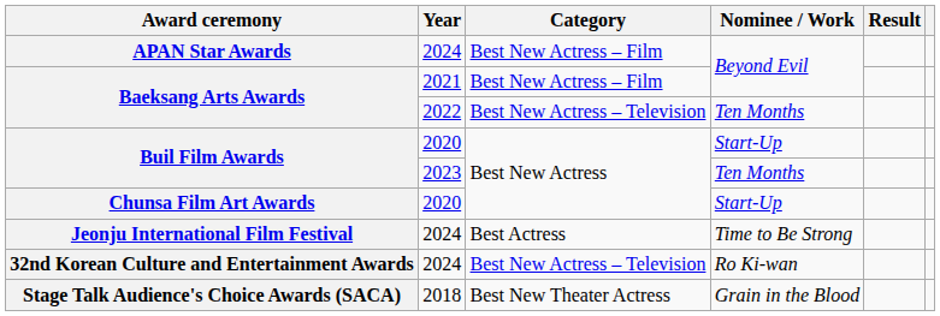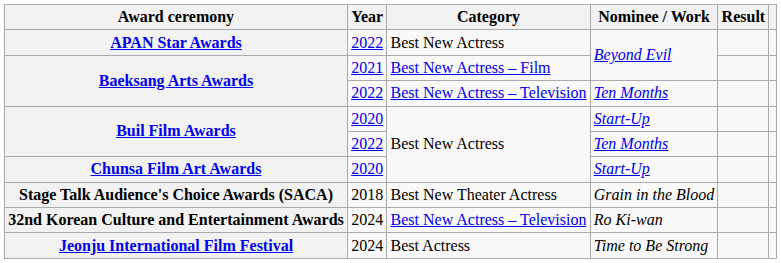 <table class="wikitable plainrowheaders sortable">
 <tr>
 <th scope="col">Award ceremony</th>
 <th scope="col">Year</th>
 <th scope="col">Category</th>
 <th scope="col">Nominee / Work</th>
 <th scope="col">Result</th>
 <th scope="col" class="unsortable"></th>
 </tr>
 <tr>
 <th scope="row"><a href='#'>APAN Star Awards</a></th>
-<td style="text-align:center"><a href='#'>2024</a></td>
-<td><a href='#'>Best New Actress – Film</a></td>
+<td style="text-align:center"><a href='#'>2022</a></td>
+<td>Best New Actress</td>
 <td rowspan="2"><em><a href='#'>Beyond Evil</a></em></td>
 <td></td>
 <td style="text-align:center"></td>
 </tr>
 <tr>
 <th scope="row" rowspan="2"><a href='#'>Baeksang Arts Awards</a></th>
 <td style="text-align:center"><a href='#'>2021</a></td>
 <td><a href='#'>Best New Actress – Film</a></td>
 <td></td>
 <td style="text-align:center"></td>
 </tr>
 <tr>
 <td style="text-align:center"><a href='#'>2022</a></td>
 <td><a href='#'>Best New Actress – Television</a></td>
 <td><em><a href='#'>Ten Months</a></em></td>
 <td></td>
 <td style="text-align:center"></td>
 </tr>
 <tr>
 <th scope="row"  rowspan="2"><a href='#'>Buil Film Awards</a></th>
 <td style="text-align:center"><a href='#'>2020</a></td>
 <td rowspan="3">Best New Actress</td>
 <td><em><a href='#'>Start-Up</a></em></td>
 <td></td>
 <td style="text-align:center"></td>
 </tr>
 <tr>
-<td style="text-align:center"><a href='#'>2023</a></td>
+<td style="text-align:center"><a href='#'>2022</a></td>
 <td><em><a href='#'>Ten Months</a></em></td>
 <td></td>
 <td style="text-align:center"></td>
 </tr>
 <tr>
 <th scope="row"><a href='#'>Chunsa Film Art Awards</a></th>
 <td style="text-align:center"><a href='#'>2020</a></td>
 <td><em><a href='#'>Start-Up</a></em></td>
 <td></td>
 <td style="text-align:center"></td>
 </tr>
 <tr>
-<th scope="row"><a href='#'>Jeonju International Film Festival</a></th>
-<td style="text-align:center">2024</td>
-<td>Best Actress</td>
-<td><em>Time to Be Strong</em></td>
+<th scope="row">Stage Talk Audience's Choice Awards (SACA)</th>
+<td style="text-align:center">2018</td>
+<td>Best New Theater Actress</td>
+<td><em>Grain in the Blood</em></td>
 <td></td>
 <td style="text-align:center"></td>
 </tr>
 <tr>
 <th scope="row">32nd Korean Culture and Entertainment Awards</th>
 <td style="text-align:center">2024</td>
 <td><a href='#'>Best New Actress – Television</a></td>
 <td><em>Ro Ki-wan</em></td>
 <td></td>
 <td style="text-align:center"></td>
 </tr>
 <tr>
-<th scope="row">Stage Talk Audience's Choice Awards (SACA)</th>
-<td style="text-align:center">2018</td>
-<td>Best New Theater Actress</td>
-<td><em>Grain in the Blood</em></td>
+<th scope="row"><a href='#'>Jeonju International Film Festival</a></th>
+<td style="text-align:center">2024</td>
+<td>Best Actress</td>
+<td><em>Time to Be Strong</em></td>
 <td></td>
 <td style="text-align:center"></td>
 </tr>
 </table>
